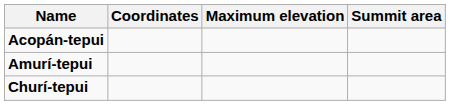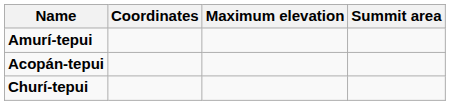 <table class="sortable wikitable">
 <tr>
 <th>Name</th>
 <th>Coordinates</th>
 <th>Maximum elevation</th>
 <th>Summit area</th>
 </tr>
 <tr>
-<td><strong>Acopán-tepui</strong></td>
+<td><strong>Amurí-tepui</strong></td>
 <td></td>
 <td></td>
 <td></td>
 </tr>
 <tr>
-<td><strong>Amurí-tepui</strong></td>
+<td><strong>Acopán-tepui</strong></td>
 <td></td>
 <td></td>
 <td></td>
 </tr>
 <tr>
 <td><strong>Churí-tepui</strong></td>
 <td></td>
 <td></td>
 <td></td>
 </tr>
 </table>
